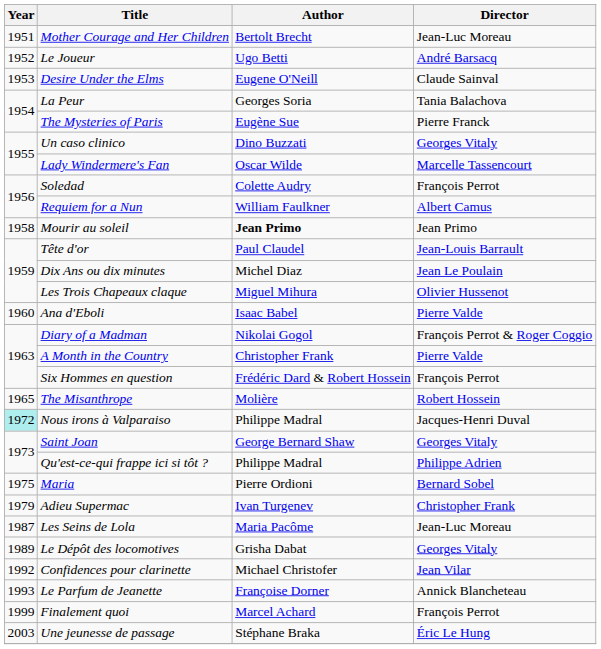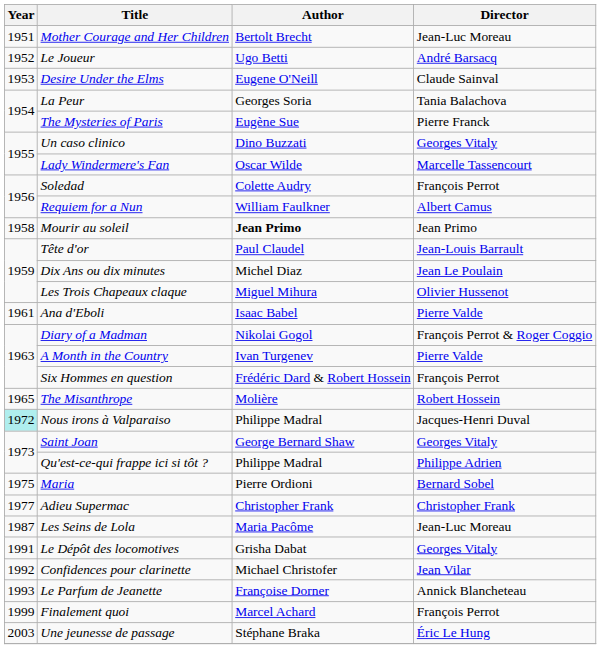 <table class="wikitable">
 <tr>
 <th>Year</th>
 <th>Title</th>
 <th>Author</th>
 <th>Director</th>
 </tr>
 <tr>
 <td>1951</td>
 <td><em><a href='#'>Mother Courage and Her Children</a></em></td>
 <td><a href='#'>Bertolt Brecht</a></td>
 <td>Jean-Luc Moreau</td>
 </tr>
 <tr>
 <td>1952</td>
 <td><em>Le Joueur</em></td>
 <td><a href='#'>Ugo Betti</a></td>
 <td><a href='#'>André Barsacq</a></td>
 </tr>
 <tr>
 <td>1953</td>
 <td><em><a href='#'>Desire Under the Elms</a></em></td>
 <td><a href='#'>Eugene O'Neill</a></td>
 <td>Claude Sainval</td>
 </tr>
 <tr>
 <td rowspan=2>1954</td>
 <td><em>La Peur</em></td>
 <td>Georges Soria</td>
 <td>Tania Balachova</td>
 </tr>
 <tr>
 <td><em><a href='#'>The Mysteries of Paris</a></em></td>
 <td><a href='#'>Eugène Sue</a></td>
 <td>Pierre Franck</td>
 </tr>
 <tr>
 <td rowspan=2>1955</td>
 <td><em>Un caso clinico</em></td>
 <td><a href='#'>Dino Buzzati</a></td>
 <td><a href='#'>Georges Vitaly</a></td>
 </tr>
 <tr>
 <td><em><a href='#'>Lady Windermere's Fan</a></em></td>
 <td><a href='#'>Oscar Wilde</a></td>
 <td><a href='#'>Marcelle Tassencourt</a></td>
 </tr>
 <tr>
 <td rowspan=2>1956</td>
 <td><em>Soledad</em></td>
 <td><a href='#'>Colette Audry</a></td>
 <td>François Perrot</td>
 </tr>
 <tr>
 <td><em><a href='#'>Requiem for a Nun</a></em></td>
 <td><a href='#'>William Faulkner</a></td>
 <td><a href='#'>Albert Camus</a></td>
 </tr>
 <tr>
 <td>1958</td>
 <td><em>Mourir au soleil</em></td>
 <td><strong>Jean Primo</strong></td>
 <td>Jean Primo</td>
 </tr>
 <tr>
 <td rowspan=3>1959</td>
 <td><em>Tête d'or</em></td>
 <td><a href='#'>Paul Claudel</a></td>
 <td><a href='#'>Jean-Louis Barrault</a></td>
 </tr>
 <tr>
 <td><em>Dix Ans ou dix minutes</em></td>
 <td>Michel Diaz</td>
 <td><a href='#'>Jean Le Poulain</a></td>
 </tr>
 <tr>
 <td><em>Les Trois Chapeaux claque</em></td>
 <td><a href='#'>Miguel Mihura</a></td>
 <td><a href='#'>Olivier Hussenot</a></td>
 </tr>
 <tr>
-<td>1960</td>
+<td>1961</td>
 <td><em>Ana d'Eboli</em></td>
 <td><a href='#'>Isaac Babel</a></td>
 <td><a href='#'>Pierre Valde</a></td>
 </tr>
 <tr>
 <td rowspan=3>1963</td>
 <td><em><a href='#'>Diary of a Madman</a></em></td>
 <td><a href='#'>Nikolai Gogol</a></td>
 <td>François Perrot & <a href='#'>Roger Coggio</a></td>
 </tr>
 <tr>
 <td><em><a href='#'>A Month in the Country</a></em></td>
-<td><a href='#'>Christopher Frank</a></td>
+<td><a href='#'>Ivan Turgenev</a></td>
 <td><a href='#'>Pierre Valde</a></td>
 </tr>
 <tr>
 <td><em>Six Hommes en question</em></td>
 <td><a href='#'>Frédéric Dard</a> & <a href='#'>Robert Hossein</a></td>
 <td>François Perrot</td>
 </tr>
 <tr>
 <td>1965</td>
 <td><em><a href='#'>The Misanthrope</a></em></td>
 <td><a href='#'>Molière</a></td>
 <td><a href='#'>Robert Hossein</a></td>
 </tr>
 <tr>
 <td style="background: paleturquoise;">1972</td>
 <td><em>Nous irons à Valparaiso</em></td>
 <td>Philippe Madral</td>
 <td>Jacques-Henri Duval</td>
 </tr>
 <tr>
 <td rowspan=2>1973</td>
 <td><em><a href='#'>Saint Joan</a></em></td>
 <td><a href='#'>George Bernard Shaw</a></td>
 <td><a href='#'>Georges Vitaly</a></td>
 </tr>
 <tr>
 <td><em>Qu'est-ce-qui frappe ici si tôt ?</em></td>
 <td>Philippe Madral</td>
 <td><a href='#'>Philippe Adrien</a></td>
 </tr>
 <tr>
 <td>1975</td>
 <td><em><a href='#'>Maria</a></em></td>
 <td>Pierre Ordioni</td>
 <td><a href='#'>Bernard Sobel</a></td>
 </tr>
 <tr>
-<td>1979</td>
+<td>1977</td>
 <td><em>Adieu Supermac</em></td>
-<td><a href='#'>Ivan Turgenev</a></td>
+<td><a href='#'>Christopher Frank</a></td>
 <td><a href='#'>Christopher Frank</a></td>
 </tr>
 <tr>
 <td>1987</td>
 <td><em>Les Seins de Lola</em></td>
 <td><a href='#'>Maria Pacôme</a></td>
 <td>Jean-Luc Moreau</td>
 </tr>
 <tr>
-<td>1989</td>
+<td>1991</td>
 <td><em>Le Dépôt des locomotives</em></td>
 <td>Grisha Dabat</td>
 <td><a href='#'>Georges Vitaly</a></td>
 </tr>
 <tr>
 <td>1992</td>
 <td><em>Confidences pour clarinette</em></td>
 <td>Michael Christofer</td>
 <td><a href='#'>Jean Vilar</a></td>
 </tr>
 <tr>
 <td>1993</td>
 <td><em>Le Parfum de Jeanette</em></td>
 <td><a href='#'>Françoise Dorner</a></td>
 <td>Annick Blancheteau</td>
 </tr>
 <tr>
 <td>1999</td>
 <td><em>Finalement quoi</em></td>
 <td><a href='#'>Marcel Achard</a></td>
 <td>François Perrot</td>
 </tr>
 <tr>
 <td>2003</td>
 <td><em>Une jeunesse de passage</em></td>
 <td>Stéphane Braka</td>
 <td><a href='#'>Éric Le Hung</a></td>
 </tr>
 <tr>
 </tr>
 </table>
